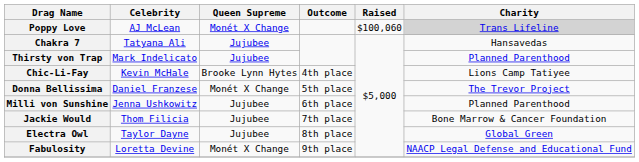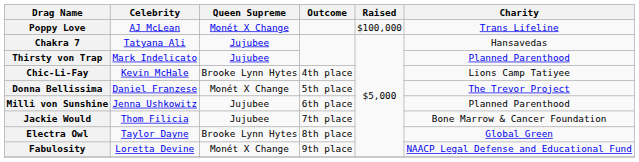 <table class="wikitable sortable"  style="text-align:center">
 <tr>
 <th scope="col">Drag Name</th>
 <th scope="col">Celebrity</th>
 <th scope="col">Queen Supreme</th>
 <th scope="col">Outcome</th>
 <th scope="col">Raised</th>
 <th scope="col">Charity</th>
 </tr>
 <tr>
 <th scope="row">Poppy Love</th>
 <td><a href='#'>AJ McLean</a></td>
 <td><a href='#'>Monét X Change</a></td>
 <td></td>
-<td>$100,060</td>
-<td style="background: lightgrey;"><a href='#'>Trans Lifeline</a></td>
+<td>$100,000</td>
+<td><a href='#'>Trans Lifeline</a></td>
 </tr>
 <tr>
 <th scope="row">Chakra 7</th>
 <td><a href='#'>Tatyana Ali</a></td>
 <td><a href='#'>Jujubee</a></td>
 <td rowspan="2" nowrap></td>
 <td rowspan="8">$5,000</td>
 <td>Hansavedas</td>
 </tr>
 <tr>
 <th scope="row">Thirsty von Trap</th>
 <td><a href='#'>Mark Indelicato</a></td>
 <td><a href='#'>Jujubee</a></td>
 <td><a href='#'>Planned Parenthood</a></td>
 </tr>
 <tr>
 <th scope="row">Chic-Li-Fay</th>
 <td><a href='#'>Kevin McHale</a></td>
 <td>Brooke Lynn Hytes</td>
 <td>4th place</td>
 <td>Lions Camp Tatiyee</td>
 </tr>
 <tr>
 <th scope="row">Donna Bellissima</th>
 <td><a href='#'>Daniel Franzese</a></td>
 <td>Monét X Change</td>
 <td>5th place</td>
 <td><a href='#'>The Trevor Project</a></td>
 </tr>
 <tr>
 <th scope="row" nowrap>Milli von Sunshine</th>
 <td nowrap><a href='#'>Jenna Ushkowitz</a></td>
 <td>Jujubee</td>
 <td>6th place</td>
 <td>Planned Parenthood</td>
 </tr>
 <tr>
 <th scope="row">Jackie Would</th>
 <td><a href='#'>Thom Filicia</a></td>
 <td>Jujubee</td>
 <td>7th place</td>
 <td>Bone Marrow & Cancer Foundation</td>
 </tr>
 <tr>
 <th scope="row">Electra Owl</th>
 <td><a href='#'>Taylor Dayne</a></td>
-<td>Jujubee</td>
+<td>Brooke Lynn Hytes</td>
 <td>8th place</td>
 <td><a href='#'>Global Green</a></td>
 </tr>
 <tr>
 <th scope="row">Fabulosity</th>
 <td><a href='#'>Loretta Devine</a></td>
 <td>Monét X Change</td>
 <td>9th place</td>
 <td nowrap><a href='#'>NAACP Legal Defense and Educational Fund</a></td>
 </tr>
 <tr>
 </tr>
 </table>
